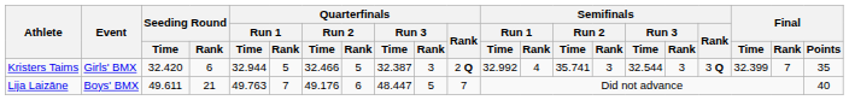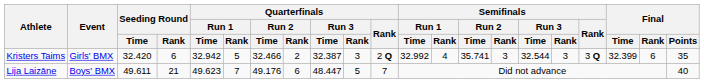 <table class="wikitable" border="1" style="font-size:90%">
 <tr>
 <th rowspan=3>Athlete</th>
 <th rowspan=3>Event</th>
 <th rowspan=2 colspan=2>Seeding Round</th>
 <th colspan=7>Quarterfinals</th>
 <th colspan=7>Semifinals</th>
 <th rowspan=2 colspan=3>Final</th>
 </tr>
 <tr>
 <th colspan=2>Run 1</th>
 <th colspan=2>Run 2</th>
 <th colspan=2>Run 3</th>
 <th rowspan=2>Rank</th>
 <th colspan=2>Run 1</th>
 <th colspan=2>Run 2</th>
 <th colspan=2>Run 3</th>
 <th rowspan=2>Rank</th>
 </tr>
 <tr>
 <th>Time</th>
 <th>Rank</th>
 <th>Time</th>
 <th>Rank</th>
 <th>Time</th>
 <th>Rank</th>
 <th>Time</th>
 <th>Rank</th>
 <th>Time</th>
 <th>Rank</th>
 <th>Time</th>
 <th>Rank</th>
 <th>Time</th>
 <th>Rank</th>
 <th>Time</th>
 <th>Rank</th>
 <th>Points</th>
 </tr>
 <tr>
 <td><a href='#'>Kristers Taims</a></td>
 <td><a href='#'>Girls' BMX</a></td>
 <td align=center>32.420</td>
 <td align=center>6</td>
-<td align=center>32.944</td>
+<td align=center>32.942</td>
 <td align=center>5</td>
 <td align=center>32.466</td>
-<td align=center>5</td>
+<td align=center>2</td>
 <td align=center>32.387</td>
 <td align=center>3</td>
 <td align=center>2 <strong>Q</strong></td>
 <td align=center>32.992</td>
 <td align=center>4</td>
 <td align=center>35.741</td>
 <td align=center>3</td>
 <td align=center>32.544</td>
 <td align=center>3</td>
 <td align=center>3 <strong>Q</strong></td>
 <td align=center>32.399</td>
-<td align=center>7</td>
+<td align=center>6</td>
 <td align=center>35</td>
 </tr>
 <tr>
 <td><a href='#'>Lija Laizāne</a></td>
 <td><a href='#'>Boys' BMX</a></td>
 <td align=center>49.611</td>
 <td align=center>21</td>
-<td align=center>49.763</td>
+<td align=center>49.623</td>
 <td align=center>7</td>
 <td align=center>49.176</td>
 <td align=center>6</td>
 <td align=center>48.447</td>
 <td align=center>5</td>
 <td align=center>7</td>
 <td align=center colspan=9>Did not advance</td>
 <td align=center>40</td>
 </tr>
 </table>
